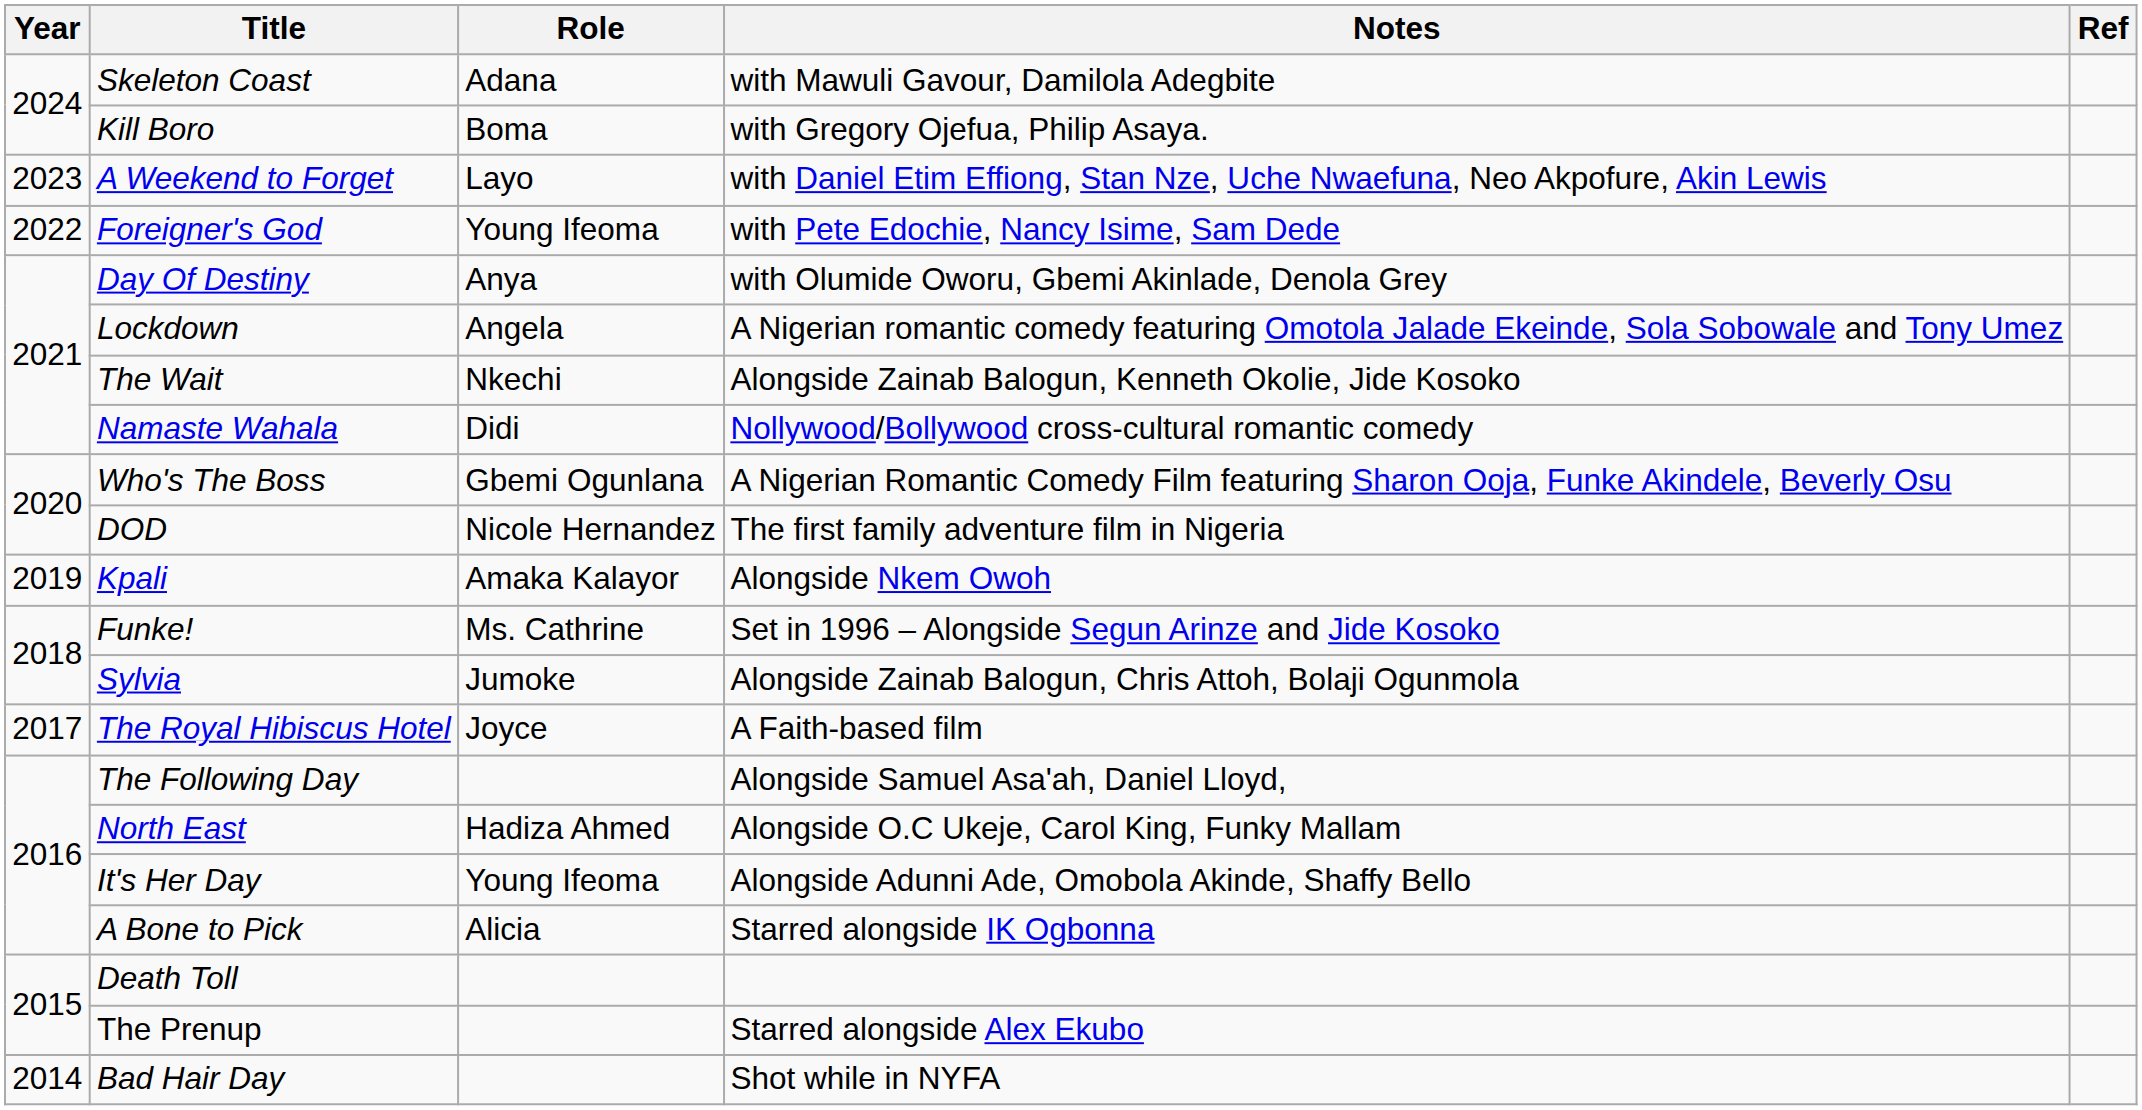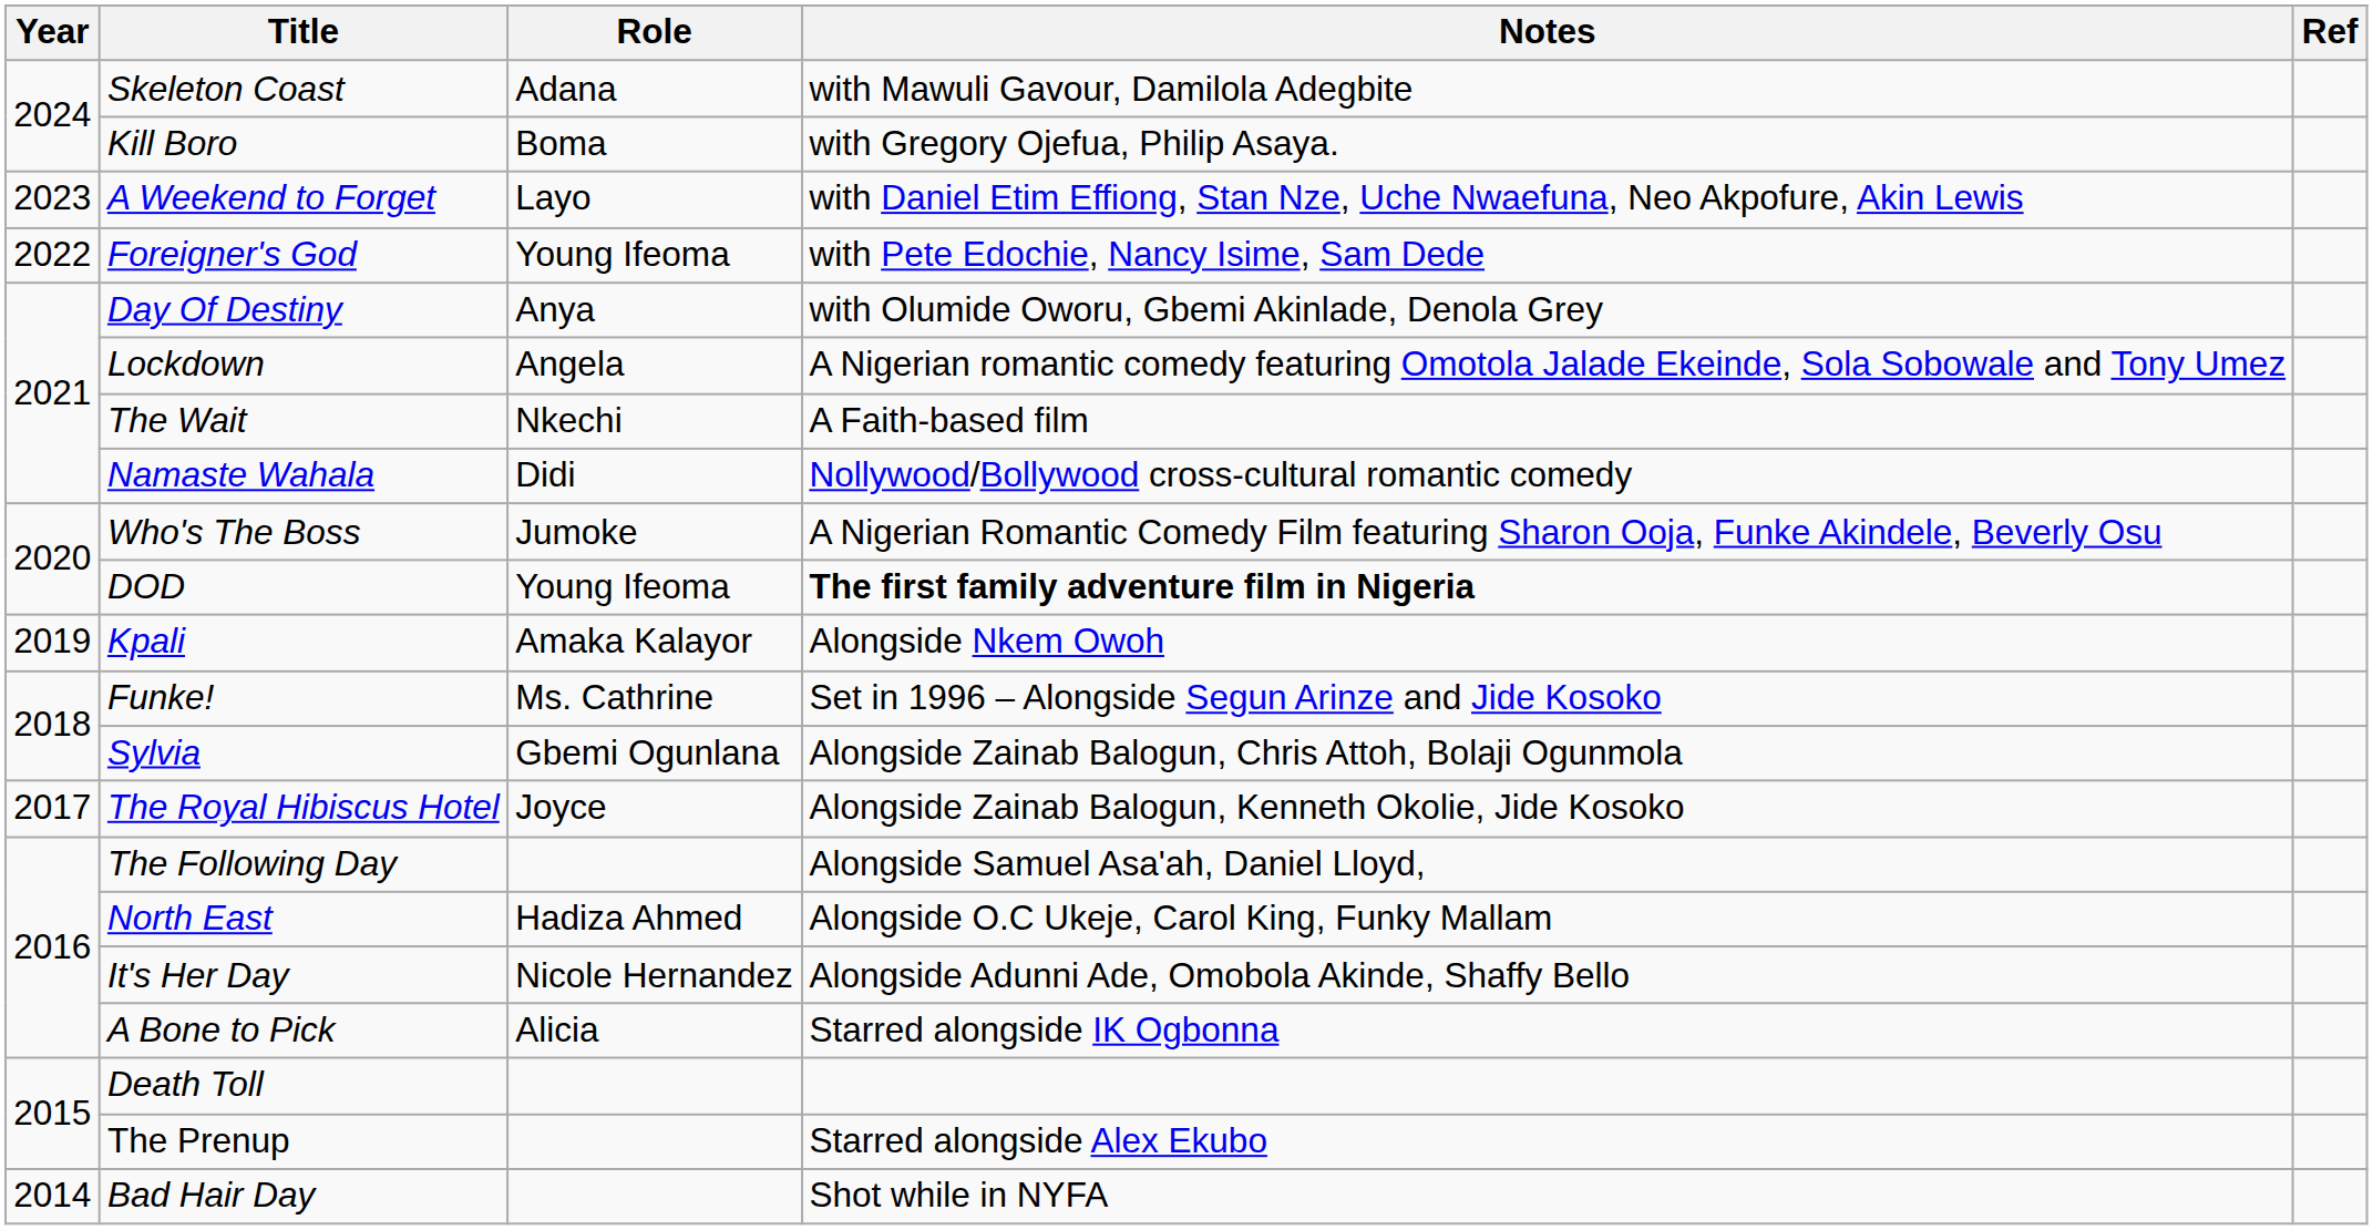 <table class="wikitable sortable">
 <tr>
 <th>Year</th>
 <th>Title</th>
 <th>Role</th>
 <th>Notes</th>
 <th>Ref</th>
 </tr>
 <tr>
 <td rowspan="2">2024</td>
 <td><em>Skeleton Coast</em></td>
 <td>Adana</td>
 <td>with Mawuli Gavour, Damilola Adegbite</td>
 <td></td>
 </tr>
 <tr>
 <td><em>Kill Boro</em></td>
 <td>Boma</td>
 <td>with Gregory Ojefua, Philip Asaya.</td>
 <td></td>
 </tr>
 <tr>
 <td>2023</td>
 <td><em><a href='#'>A Weekend to Forget</a></em></td>
 <td>Layo</td>
 <td>with <a href='#'>Daniel Etim Effiong</a>, <a href='#'>Stan Nze</a>, <a href='#'>Uche Nwaefuna</a>, Neo Akpofure, <a href='#'>Akin Lewis</a></td>
 <td></td>
 </tr>
 <tr>
 <td>2022</td>
 <td><em><a href='#'>Foreigner's God</a></em></td>
 <td>Young Ifeoma</td>
 <td>with <a href='#'>Pete Edochie</a>, <a href='#'>Nancy Isime</a>, <a href='#'>Sam Dede</a></td>
 <td></td>
 </tr>
 <tr>
 <td rowspan="4">2021</td>
 <td><em><a href='#'>Day Of Destiny</a></em></td>
 <td>Anya</td>
 <td>with Olumide Oworu, Gbemi Akinlade, Denola Grey</td>
 <td></td>
 </tr>
 <tr>
 <td><em>Lockdown</em></td>
 <td>Angela</td>
 <td>A Nigerian romantic comedy featuring <a href='#'>Omotola Jalade Ekeinde</a>, <a href='#'>Sola Sobowale</a> and <a href='#'>Tony Umez</a></td>
 <td></td>
 </tr>
 <tr>
 <td><em>The Wait</em></td>
 <td>Nkechi</td>
-<td>Alongside Zainab Balogun, Kenneth Okolie, Jide Kosoko</td>
+<td>A Faith-based film</td>
 <td></td>
 </tr>
 <tr>
 <td><em><a href='#'>Namaste Wahala</a></em></td>
 <td>Didi</td>
 <td><a href='#'>Nollywood</a>/<a href='#'>Bollywood</a> cross-cultural romantic comedy</td>
 <td></td>
 </tr>
 <tr>
 <td rowspan="2">2020</td>
 <td><em>Who's The Boss</em></td>
-<td>Gbemi Ogunlana</td>
+<td>Jumoke</td>
 <td>A Nigerian Romantic Comedy Film featuring <a href='#'>Sharon Ooja</a>, <a href='#'>Funke Akindele</a>, <a href='#'>Beverly Osu</a></td>
 <td></td>
 </tr>
 <tr>
 <td><em>DOD</em></td>
-<td>Nicole Hernandez</td>
-<td>The first family adventure film in Nigeria</td>
+<td>Young Ifeoma</td>
+<td><strong>The first family adventure film in Nigeria</strong></td>
 <td></td>
 </tr>
 <tr>
 <td>2019</td>
 <td><em><a href='#'>Kpali</a></em></td>
 <td>Amaka Kalayor</td>
 <td>Alongside <a href='#'>Nkem Owoh</a></td>
 <td></td>
 </tr>
 <tr>
 <td rowspan="2">2018</td>
 <td><em>Funke!</em></td>
 <td>Ms. Cathrine</td>
 <td>Set in 1996 – Alongside <a href='#'>Segun Arinze</a> and <a href='#'>Jide Kosoko</a></td>
 <td></td>
 </tr>
 <tr>
 <td><em><a href='#'>Sylvia</a></em></td>
-<td>Jumoke</td>
+<td>Gbemi Ogunlana</td>
 <td>Alongside Zainab Balogun, Chris Attoh, Bolaji Ogunmola</td>
 <td></td>
 </tr>
 <tr>
 <td>2017</td>
 <td><em><a href='#'>The Royal Hibiscus Hotel</a></em></td>
 <td>Joyce</td>
-<td>A Faith-based film</td>
+<td>Alongside Zainab Balogun, Kenneth Okolie, Jide Kosoko</td>
 <td></td>
 </tr>
 <tr>
 <td rowspan="4">2016</td>
 <td><em>The Following Day</em></td>
 <td></td>
 <td>Alongside Samuel Asa'ah, Daniel Lloyd,</td>
 <td></td>
 </tr>
 <tr>
 <td><em><a href='#'>North East</a></em></td>
 <td>Hadiza Ahmed</td>
 <td>Alongside O.C Ukeje, Carol King, Funky Mallam</td>
 <td></td>
 </tr>
 <tr>
 <td><em>It's Her Day</em></td>
-<td>Young Ifeoma</td>
+<td>Nicole Hernandez</td>
 <td>Alongside Adunni Ade, Omobola Akinde, Shaffy Bello</td>
 <td></td>
 </tr>
 <tr>
 <td><em>A Bone to Pick</em></td>
 <td>Alicia</td>
 <td>Starred alongside <a href='#'>IK Ogbonna</a></td>
 <td></td>
 </tr>
 <tr>
 <td rowspan="2">2015</td>
 <td><em>Death Toll</em></td>
 <td></td>
 <td></td>
 <td></td>
 </tr>
 <tr>
 <td>The Prenup</td>
 <td></td>
 <td>Starred alongside <a href='#'>Alex Ekubo</a></td>
 <td></td>
 </tr>
 <tr>
 <td>2014</td>
 <td><em>Bad Hair Day</em></td>
 <td></td>
 <td>Shot while in NYFA</td>
 <td></td>
 </tr>
 </table>
